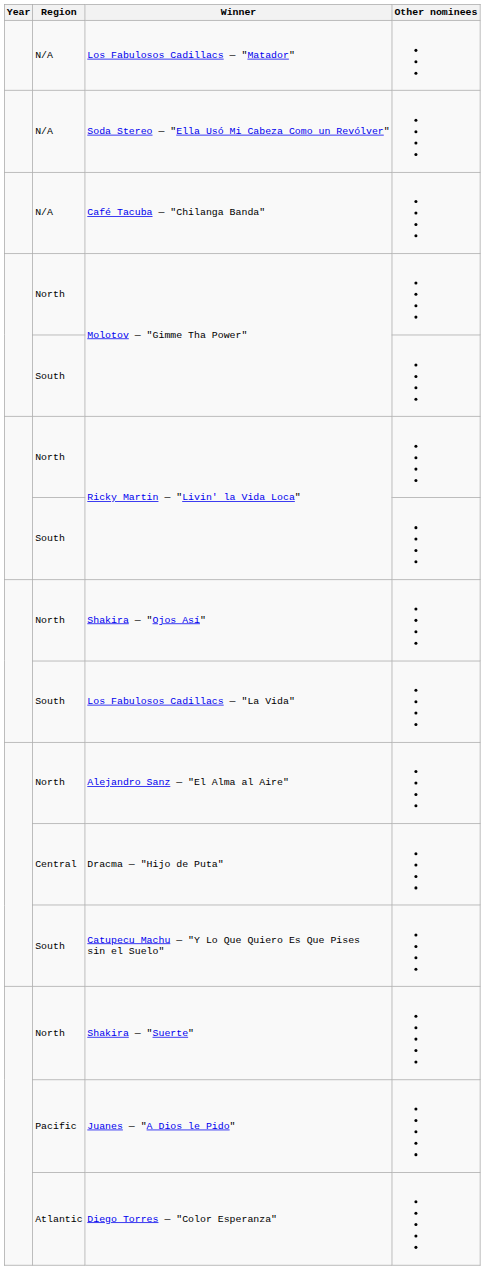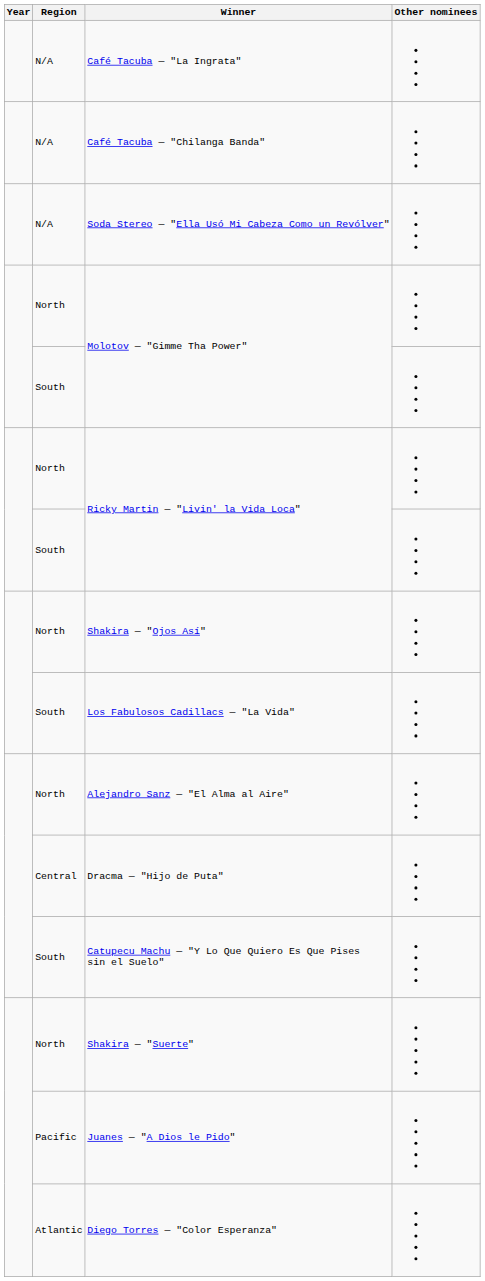 <table class="wikitable">
 <tr>
 <th>Year</th>
 <th>Region</th>
 <th>Winner</th>
 <th>Other nominees</th>
 </tr>
 <tr>
 <td></td>
 <td>N/A</td>
-<td><a href='#'>Los Fabulosos Cadillacs</a> — "<a href='#'>Matador</a>"</td>
-<td><br><ul><li></li><li></li><li></li></ul></td>
-</tr>
-<tr>
-<td></td>
-<td>N/A</td>
-<td><a href='#'>Soda Stereo</a> — "<a href='#'>Ella Usó Mi Cabeza Como un Revólver</a>"</td>
+<td><a href='#'>Café Tacuba</a> — "La Ingrata"</td>
 <td><br><ul><li></li><li></li><li></li><li></li></ul></td>
 </tr>
 <tr>
 <td></td>
 <td>N/A</td>
 <td><a href='#'>Café Tacuba</a> — "Chilanga Banda"</td>
+<td><br><ul><li></li><li></li><li></li><li></li></ul></td>
+</tr>
+<tr>
+<td></td>
+<td>N/A</td>
+<td><a href='#'>Soda Stereo</a> — "<a href='#'>Ella Usó Mi Cabeza Como un Revólver</a>"</td>
 <td><br><ul><li></li><li></li><li></li><li></li></ul></td>
 </tr>
 <tr>
 <td rowspan="2"></td>
 <td>North</td>
 <td rowspan="2"><a href='#'>Molotov</a> — "Gimme Tha Power"</td>
 <td><br><ul><li></li><li></li><li></li><li></li></ul></td>
 </tr>
 <tr>
 <td>South</td>
 <td><br><ul><li></li><li></li><li></li><li></li></ul></td>
 </tr>
 <tr>
 <td rowspan="2"></td>
 <td>North</td>
 <td rowspan="2"><a href='#'>Ricky Martin</a> — "<a href='#'>Livin' la Vida Loca</a>"</td>
 <td><br><ul><li></li><li></li><li></li><li></li></ul></td>
 </tr>
 <tr>
 <td>South</td>
 <td><br><ul><li></li><li></li><li></li><li></li></ul></td>
 </tr>
 <tr>
 <td rowspan="2"></td>
 <td>North</td>
 <td><a href='#'>Shakira</a> — "<a href='#'>Ojos Así</a>"</td>
 <td><br><ul><li></li><li></li><li></li><li></li></ul></td>
 </tr>
 <tr>
 <td>South</td>
 <td><a href='#'>Los Fabulosos Cadillacs</a> — "La Vida"</td>
 <td><br><ul><li></li><li></li><li></li><li></li></ul></td>
 </tr>
 <tr>
 <td rowspan="3"></td>
 <td>North</td>
 <td><a href='#'>Alejandro Sanz</a> — "El Alma al Aire"</td>
 <td><br><ul><li></li><li></li><li></li><li></li></ul></td>
 </tr>
 <tr>
 <td>Central</td>
 <td>Dracma — "Hijo de Puta"</td>
 <td><br><ul><li></li><li></li><li></li><li></li></ul></td>
 </tr>
 <tr>
 <td>South</td>
 <td><a href='#'>Catupecu Machu</a> — "Y Lo Que Quiero Es Que Pises<br> sin el Suelo"</td>
 <td><br><ul><li></li><li></li><li></li><li></li></ul></td>
 </tr>
 <tr>
 <td rowspan="3"></td>
 <td>North</td>
 <td><a href='#'>Shakira</a> — "<a href='#'>Suerte</a>"</td>
 <td><br><ul><li></li><li></li><li></li><li></li><li></li></ul></td>
 </tr>
 <tr>
 <td>Pacific</td>
 <td><a href='#'>Juanes</a> — "<a href='#'>A Dios le Pido</a>"</td>
 <td><br><ul><li></li><li></li><li></li><li></li><li></li></ul></td>
 </tr>
 <tr>
 <td>Atlantic</td>
 <td><a href='#'>Diego Torres</a> — "Color Esperanza"</td>
 <td><br><ul><li></li><li></li><li></li><li></li><li></li></ul></td>
 </tr>
 </table>
